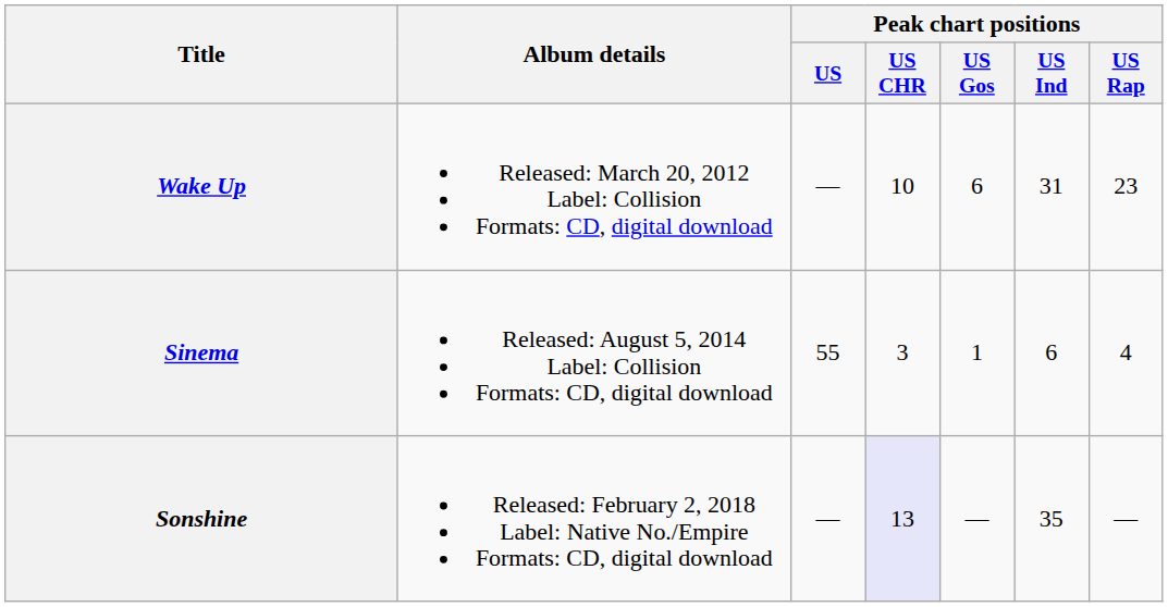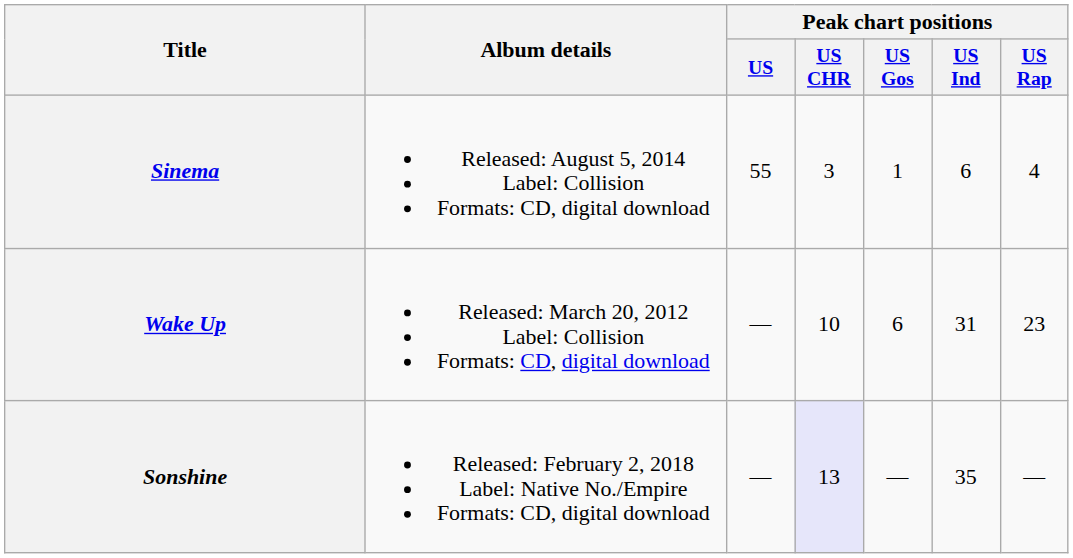 <table class="wikitable plainrowheaders" style="text-align:center;">
 <tr>
 <th scope="col" rowspan="2" style="width:16em;">Title</th>
 <th scope="col" rowspan="2" style="width:16em;">Album details</th>
 <th scope="col" colspan="5">Peak chart positions</th>
 </tr>
 <tr>
 <th style="width:3em; font-size:90%"><a href='#'>US</a></th>
 <th style="width:3em; font-size:90%"><a href='#'>US<br>CHR</a></th>
 <th style="width:3em; font-size:90%"><a href='#'>US<br>Gos</a></th>
 <th style="width:3em; font-size:90%"><a href='#'>US<br>Ind</a></th>
 <th style="width:3em; font-size:90%"><a href='#'>US<br>Rap</a></th>
 </tr>
 <tr>
+<th scope="row"><em><a href='#'>Sinema</a></em></th>
+<td><br><ul><li>Released: August 5, 2014</li><li>Label: Collision</li><li>Formats: CD, digital download</li></ul></td>
+<td>55</td>
+<td>3</td>
+<td>1</td>
+<td>6</td>
+<td>4</td>
+</tr>
+<tr>
 <th scope="row"><em><a href='#'>Wake Up</a></em></th>
 <td><br><ul><li>Released: March 20, 2012</li><li>Label: Collision</li><li>Formats: <a href='#'>CD</a>, <a href='#'>digital download</a></li></ul></td>
 <td>—</td>
 <td>10</td>
 <td>6</td>
 <td>31</td>
 <td>23</td>
-</tr>
-<tr>
-<th scope="row"><em><a href='#'>Sinema</a></em></th>
-<td><br><ul><li>Released: August 5, 2014</li><li>Label: Collision</li><li>Formats: CD, digital download</li></ul></td>
-<td>55</td>
-<td>3</td>
-<td>1</td>
-<td>6</td>
-<td>4</td>
 </tr>
 <tr>
 <th scope="row"><em>Sonshine</em></th>
 <td><br><ul><li>Released: February 2, 2018</li><li>Label: Native No./Empire</li><li>Formats: CD, digital download</li></ul></td>
 <td>—</td>
 <td style="background: lavender;">13</td>
 <td>—</td>
 <td>35</td>
 <td>—</td>
 </tr>
 </table>
